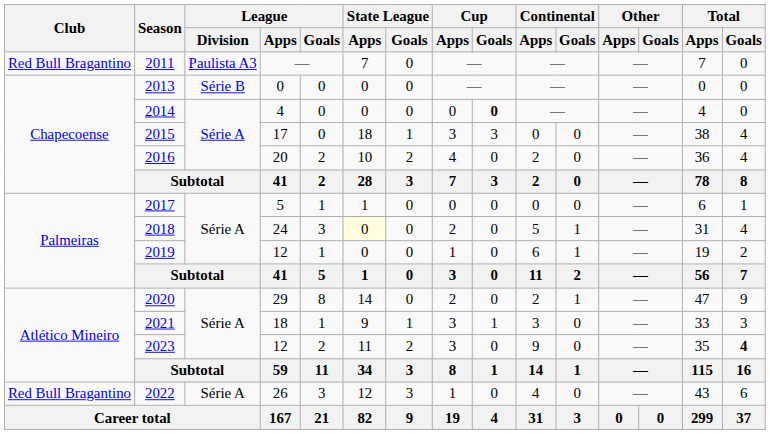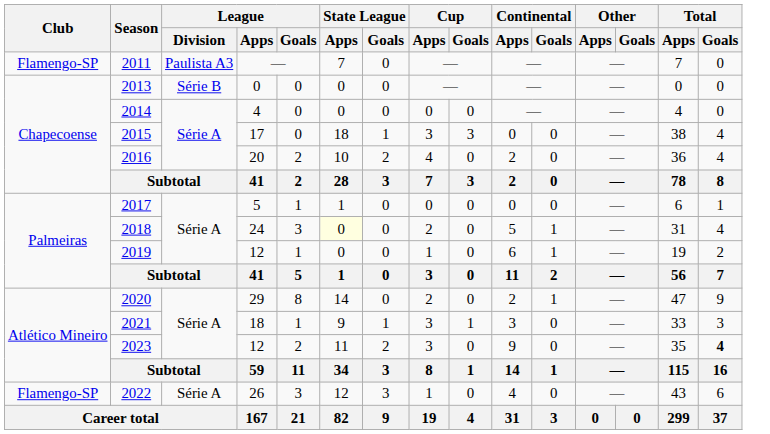 <table class="wikitable" style="text-align: center;">
 <tr>
 <th rowspan="2">Club</th>
 <th rowspan="2">Season</th>
 <th colspan="3">League</th>
 <th colspan="2">State League</th>
 <th colspan="2">Cup</th>
 <th colspan="2">Continental</th>
 <th colspan="2">Other</th>
 <th colspan="2">Total</th>
 </tr>
 <tr>
 <th>Division</th>
 <th>Apps</th>
 <th>Goals</th>
 <th>Apps</th>
 <th>Goals</th>
 <th>Apps</th>
 <th>Goals</th>
 <th>Apps</th>
 <th>Goals</th>
 <th>Apps</th>
 <th>Goals</th>
 <th>Apps</th>
 <th>Goals</th>
 </tr>
 <tr>
-<td valign="center"><a href='#'>Red Bull Bragantino</a></td>
+<td valign="center"><a href='#'>Flamengo-SP</a></td>
 <td><a href='#'>2011</a></td>
 <td><a href='#'>Paulista A3</a></td>
 <td colspan="2">—</td>
 <td>7</td>
 <td>0</td>
 <td colspan="2">—</td>
 <td colspan="2">—</td>
 <td colspan="2">—</td>
 <td>7</td>
 <td>0</td>
 </tr>
 <tr>
 <td rowspan="5" valign="center"><a href='#'>Chapecoense</a></td>
 <td><a href='#'>2013</a></td>
 <td><a href='#'>Série B</a></td>
 <td>0</td>
 <td>0</td>
 <td>0</td>
 <td>0</td>
 <td colspan="2">—</td>
 <td colspan="2">—</td>
 <td colspan="2">—</td>
 <td>0</td>
 <td>0</td>
 </tr>
 <tr>
 <td><a href='#'>2014</a></td>
 <td rowspan="3"><a href='#'>Série A</a></td>
 <td>4</td>
 <td>0</td>
 <td>0</td>
 <td>0</td>
 <td>0</td>
-<td><strong>0</strong></td>
+<td>0</td>
 <td colspan="2">—</td>
 <td colspan="2">—</td>
 <td>4</td>
 <td>0</td>
 </tr>
 <tr>
 <td><a href='#'>2015</a></td>
 <td>17</td>
 <td>0</td>
 <td>18</td>
 <td>1</td>
 <td>3</td>
 <td>3</td>
 <td>0</td>
 <td>0</td>
 <td colspan="2">—</td>
 <td>38</td>
 <td>4</td>
 </tr>
 <tr>
 <td><a href='#'>2016</a></td>
 <td>20</td>
 <td>2</td>
 <td>10</td>
 <td>2</td>
 <td>4</td>
 <td>0</td>
 <td>2</td>
 <td>0</td>
 <td colspan="2">—</td>
 <td>36</td>
 <td>4</td>
 </tr>
 <tr>
 <th colspan="2">Subtotal</th>
 <th>41</th>
 <th>2</th>
 <th>28</th>
 <th>3</th>
 <th>7</th>
 <th>3</th>
 <th>2</th>
 <th>0</th>
 <th colspan="2">—</th>
 <th>78</th>
 <th>8</th>
 </tr>
 <tr>
 <td rowspan="4" valign="center"><a href='#'>Palmeiras</a></td>
 <td><a href='#'>2017</a></td>
 <td rowspan="3">Série A</td>
 <td>5</td>
 <td>1</td>
 <td>1</td>
 <td>0</td>
 <td>0</td>
 <td>0</td>
 <td>0</td>
 <td>0</td>
 <td colspan="2">—</td>
 <td>6</td>
 <td>1</td>
 </tr>
 <tr>
 <td><a href='#'>2018</a></td>
 <td>24</td>
 <td>3</td>
 <td style="background: lightyellow;">0</td>
 <td>0</td>
 <td>2</td>
 <td>0</td>
 <td>5</td>
 <td>1</td>
 <td colspan="2">—</td>
 <td>31</td>
 <td>4</td>
 </tr>
 <tr>
 <td><a href='#'>2019</a></td>
 <td>12</td>
 <td>1</td>
 <td>0</td>
 <td>0</td>
 <td>1</td>
 <td>0</td>
 <td>6</td>
 <td>1</td>
 <td colspan="2">—</td>
 <td>19</td>
 <td>2</td>
 </tr>
 <tr>
 <th colspan="2">Subtotal</th>
 <th>41</th>
 <th>5</th>
 <th>1</th>
 <th>0</th>
 <th>3</th>
 <th>0</th>
 <th>11</th>
 <th>2</th>
 <th colspan="2">—</th>
 <th>56</th>
 <th>7</th>
 </tr>
 <tr>
 <td rowspan="4" valign="center"><a href='#'>Atlético Mineiro</a></td>
 <td><a href='#'>2020</a></td>
 <td rowspan="3">Série A</td>
 <td>29</td>
 <td>8</td>
 <td>14</td>
 <td>0</td>
 <td>2</td>
 <td>0</td>
 <td>2</td>
 <td>1</td>
 <td colspan="2">—</td>
 <td>47</td>
 <td>9</td>
 </tr>
 <tr>
 <td><a href='#'>2021</a></td>
 <td>18</td>
 <td>1</td>
 <td>9</td>
 <td>1</td>
 <td>3</td>
 <td>1</td>
 <td>3</td>
 <td>0</td>
 <td colspan="2">—</td>
 <td>33</td>
 <td>3</td>
 </tr>
 <tr>
 <td><a href='#'>2023</a></td>
 <td>12</td>
 <td>2</td>
 <td>11</td>
 <td>2</td>
 <td>3</td>
 <td>0</td>
 <td>9</td>
 <td>0</td>
 <td colspan="2">—</td>
 <td>35</td>
 <td><strong>4</strong></td>
 </tr>
 <tr>
 <th colspan="2">Subtotal</th>
 <th>59</th>
 <th>11</th>
 <th>34</th>
 <th>3</th>
 <th>8</th>
 <th>1</th>
 <th>14</th>
 <th>1</th>
 <th colspan="2">—</th>
 <th>115</th>
 <th>16</th>
 </tr>
 <tr>
-<td valign="center"><a href='#'>Red Bull Bragantino</a></td>
+<td valign="center"><a href='#'>Flamengo-SP</a></td>
 <td><a href='#'>2022</a></td>
 <td>Série A</td>
 <td>26</td>
 <td>3</td>
 <td>12</td>
 <td>3</td>
 <td>1</td>
 <td>0</td>
 <td>4</td>
 <td>0</td>
 <td colspan="2">—</td>
 <td>43</td>
 <td>6</td>
 </tr>
 <tr>
 <th colspan="3"><strong>Career total</strong></th>
 <th>167</th>
 <th>21</th>
 <th>82</th>
 <th>9</th>
 <th>19</th>
 <th>4</th>
 <th>31</th>
 <th>3</th>
 <th>0</th>
 <th>0</th>
 <th>299</th>
 <th>37</th>
 </tr>
 </table>
